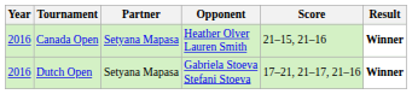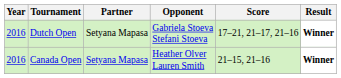 <table class="sortable wikitable" style="font-size: 90%;">
 <tr>
 <th>Year</th>
 <th>Tournament</th>
 <th>Partner</th>
 <th>Opponent</th>
 <th>Score</th>
 <th>Result</th>
 </tr>
 <tr style="background:#D4F1C5">
 <td align="center"><a href='#'>2016</a></td>
+<td align="left"><a href='#'>Dutch Open</a></td>
+<td align="left"> Setyana Mapasa</td>
+<td align="left"> <a href='#'>Gabriela Stoeva</a> <br>  <a href='#'>Stefani Stoeva</a></td>
+<td align="left">17–21, 21–17, 21–16</td>
+<td style="text-align:left; background:white"> <strong>Winner</strong></td>
+</tr>
+<tr style="background:#D4F1C5">
+<td align="center"><a href='#'>2016</a></td>
 <td align="left"><a href='#'>Canada Open</a></td>
 <td align="left"> <a href='#'>Setyana Mapasa</a></td>
 <td align="left"> <a href='#'>Heather Olver</a> <br>  <a href='#'>Lauren Smith</a></td>
 <td align="left">21–15, 21–16</td>
 <td style="text-align:left; background:white"> <strong>Winner</strong></td>
 </tr>
-<tr style="background:#D4F1C5">
-<td align="center"><a href='#'>2016</a></td>
-<td align="left"><a href='#'>Dutch Open</a></td>
-<td align="left"> Setyana Mapasa</td>
-<td align="left"> <a href='#'>Gabriela Stoeva</a> <br>  <a href='#'>Stefani Stoeva</a></td>
-<td align="left">17–21, 21–17, 21–16</td>
-<td style="text-align:left; background:white"> <strong>Winner</strong></td>
-</tr>
 </table>
